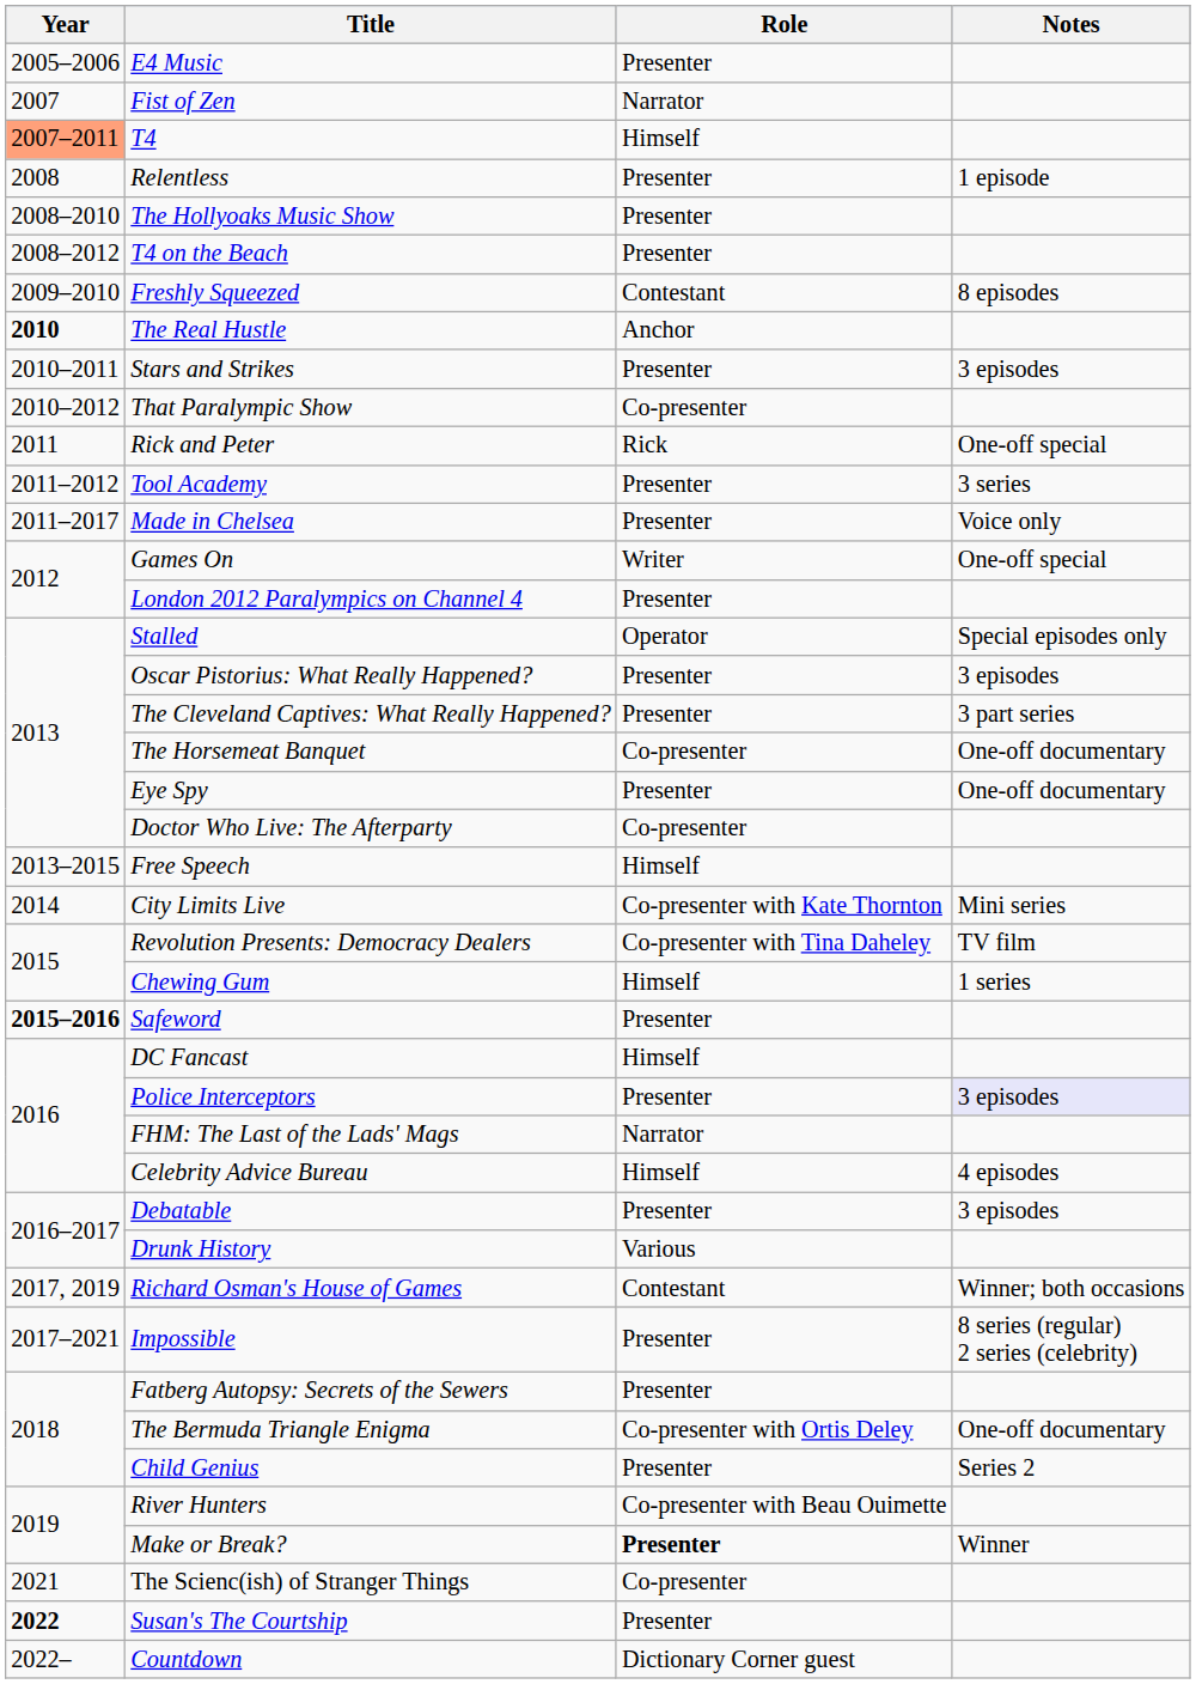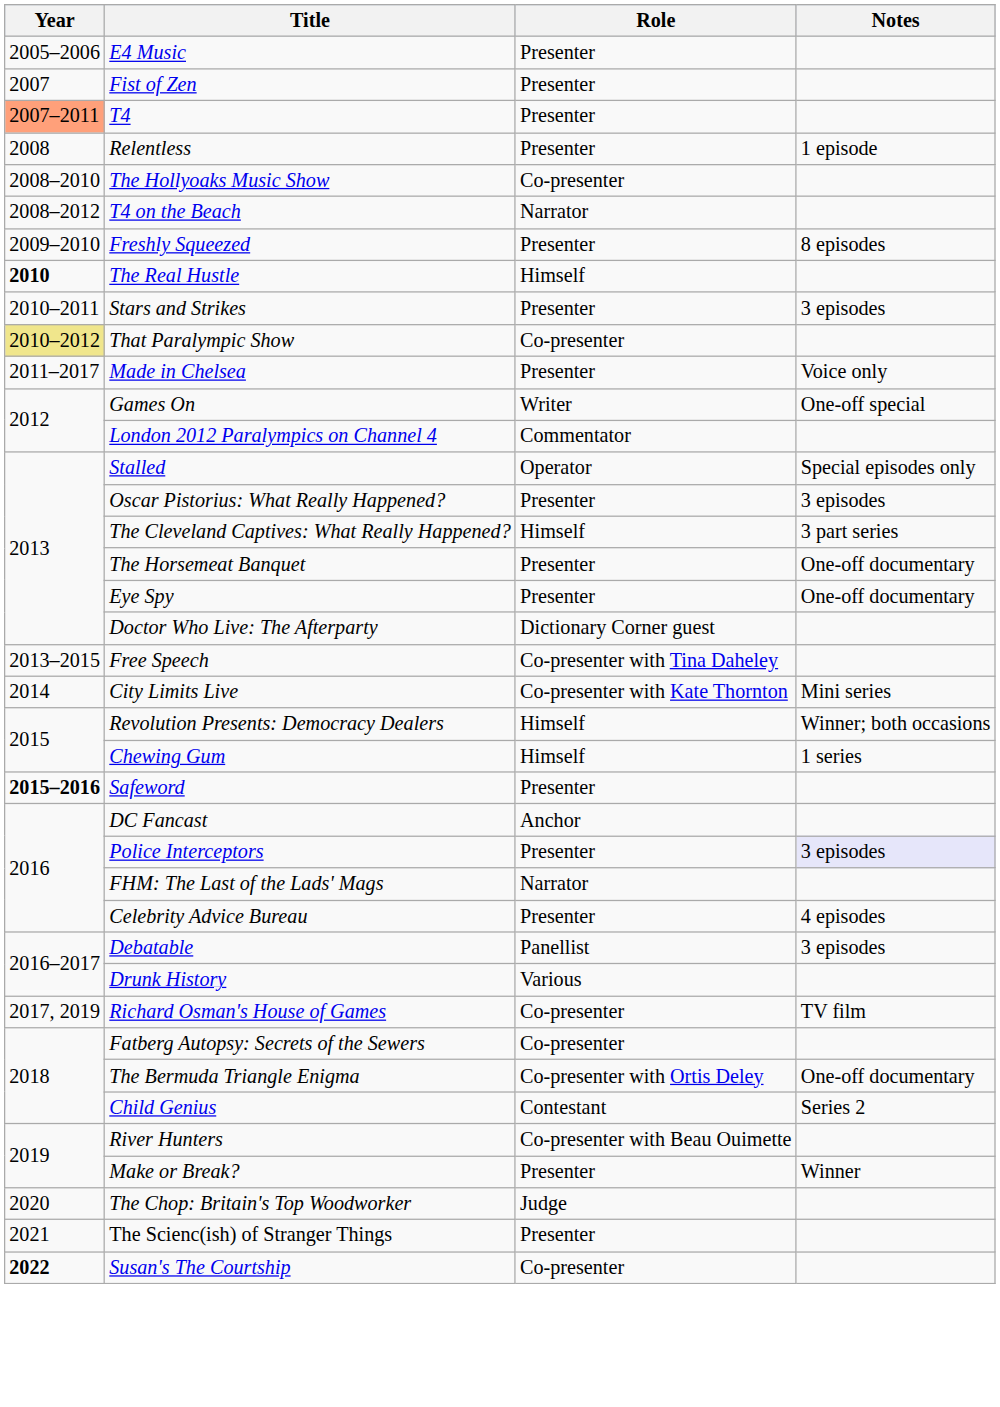 <table class="wikitable">
 <tr style="background:#b0c4de; text-align:center;">
 <th>Year</th>
 <th>Title</th>
 <th>Role</th>
 <th>Notes</th>
 </tr>
 <tr>
 <td>2005–2006</td>
 <td><em><a href='#'>E4 Music</a></em></td>
 <td>Presenter</td>
 <td></td>
 </tr>
 <tr>
 <td>2007</td>
 <td><em><a href='#'>Fist of Zen</a></em></td>
-<td>Narrator</td>
+<td>Presenter</td>
 <td></td>
 </tr>
 <tr>
 <td style="background: lightsalmon;">2007–2011</td>
 <td><em><a href='#'>T4</a></em></td>
-<td>Himself</td>
+<td>Presenter</td>
 <td></td>
 </tr>
 <tr>
 <td>2008</td>
 <td><em>Relentless</em></td>
 <td>Presenter</td>
 <td>1 episode</td>
 </tr>
 <tr>
 <td>2008–2010</td>
 <td><em><a href='#'>The Hollyoaks Music Show</a></em></td>
-<td>Presenter</td>
+<td>Co-presenter</td>
 <td></td>
 </tr>
 <tr>
 <td>2008–2012</td>
 <td><em><a href='#'>T4 on the Beach</a></em></td>
-<td>Presenter</td>
+<td>Narrator</td>
 <td></td>
 </tr>
 <tr>
 <td>2009–2010</td>
 <td><em><a href='#'>Freshly Squeezed</a></em></td>
-<td>Contestant</td>
+<td>Presenter</td>
 <td>8 episodes</td>
 </tr>
 <tr>
 <td><strong>2010</strong></td>
 <td><em><a href='#'>The Real Hustle</a></em></td>
-<td>Anchor</td>
+<td>Himself</td>
 <td></td>
 </tr>
 <tr>
 <td>2010–2011</td>
 <td><em>Stars and Strikes</em></td>
 <td>Presenter</td>
 <td>3 episodes</td>
 </tr>
 <tr>
-<td>2010–2012</td>
+<td style="background: khaki;">2010–2012</td>
 <td><em>That Paralympic Show</em></td>
 <td>Co-presenter</td>
 <td></td>
-</tr>
-<tr>
-<td>2011</td>
-<td><em>Rick and Peter</em></td>
-<td>Rick</td>
-<td>One-off special</td>
-</tr>
-<tr>
-<td>2011–2012</td>
-<td><em><a href='#'>Tool Academy</a></em></td>
-<td>Presenter</td>
-<td>3 series</td>
 </tr>
 <tr>
 <td>2011–2017</td>
 <td><em><a href='#'>Made in Chelsea </a></em></td>
 <td>Presenter</td>
 <td>Voice only</td>
 </tr>
 <tr>
 <td rowspan="2">2012</td>
 <td><em>Games On</em></td>
 <td>Writer</td>
 <td>One-off special</td>
 </tr>
 <tr>
 <td><em><a href='#'>London 2012 Paralympics on Channel 4</a></em></td>
-<td>Presenter</td>
+<td>Commentator</td>
 <td></td>
 </tr>
 <tr>
 <td rowspan="6">2013</td>
 <td><em><a href='#'>Stalled</a></em></td>
 <td>Operator</td>
 <td>Special episodes only</td>
 </tr>
 <tr>
 <td><em>Oscar Pistorius: What Really Happened?</em></td>
 <td>Presenter</td>
 <td>3 episodes</td>
 </tr>
 <tr>
 <td><em>The Cleveland Captives: What Really Happened?</em></td>
-<td>Presenter</td>
+<td>Himself</td>
 <td>3 part series</td>
 </tr>
 <tr>
 <td><em>The Horsemeat Banquet</em></td>
-<td>Co-presenter</td>
+<td>Presenter</td>
 <td>One-off documentary</td>
 </tr>
 <tr>
 <td><em>Eye Spy</em></td>
 <td>Presenter</td>
 <td>One-off documentary</td>
 </tr>
 <tr>
 <td><em>Doctor Who Live: The Afterparty</em></td>
-<td>Co-presenter</td>
+<td>Dictionary Corner guest</td>
 <td></td>
 </tr>
 <tr>
 <td>2013–2015</td>
 <td><em>Free Speech</em></td>
-<td>Himself</td>
+<td>Co-presenter with <a href='#'>Tina Daheley</a></td>
 <td></td>
 </tr>
 <tr>
 <td>2014</td>
 <td><em>City Limits Live</em></td>
 <td>Co-presenter with <a href='#'>Kate Thornton</a></td>
 <td>Mini series</td>
 </tr>
 <tr>
 <td rowspan="2">2015</td>
 <td><em>Revolution Presents: Democracy Dealers</em></td>
-<td>Co-presenter with <a href='#'>Tina Daheley</a></td>
-<td>TV film</td>
+<td>Himself</td>
+<td>Winner; both occasions</td>
 </tr>
 <tr>
 <td><em><a href='#'>Chewing Gum</a></em></td>
 <td>Himself</td>
 <td>1 series</td>
 </tr>
 <tr>
 <td><strong>2015–2016</strong></td>
 <td><em><a href='#'>Safeword</a></em></td>
 <td>Presenter</td>
 <td></td>
 </tr>
 <tr>
 <td rowspan="4">2016</td>
 <td><em>DC Fancast</em></td>
-<td>Himself</td>
+<td>Anchor</td>
 <td></td>
 </tr>
 <tr>
 <td><em><a href='#'>Police Interceptors</a></em></td>
 <td>Presenter</td>
 <td style="background: lavender;">3 episodes</td>
 </tr>
 <tr>
 <td><em>FHM: The Last of the Lads' Mags</em></td>
 <td>Narrator</td>
 <td></td>
 </tr>
 <tr>
 <td><em>Celebrity Advice Bureau</em></td>
-<td>Himself</td>
+<td>Presenter</td>
 <td>4 episodes</td>
 </tr>
 <tr>
 <td rowspan="2">2016–2017</td>
 <td><em><a href='#'>Debatable</a></em></td>
-<td>Presenter</td>
+<td>Panellist</td>
 <td>3 episodes</td>
 </tr>
 <tr>
 <td><em><a href='#'>Drunk History</a></em></td>
 <td>Various</td>
 <td></td>
 </tr>
 <tr>
 <td>2017, 2019</td>
 <td><em><a href='#'>Richard Osman's House of Games</a></em></td>
-<td>Contestant</td>
-<td>Winner; both occasions</td>
-</tr>
-<tr>
-<td>2017–2021</td>
-<td><em><a href='#'>Impossible</a></em></td>
-<td>Presenter</td>
-<td>8 series (regular)<br>2 series (celebrity)</td>
+<td>Co-presenter</td>
+<td>TV film</td>
 </tr>
 <tr>
 <td rowspan="3">2018</td>
 <td><em>Fatberg Autopsy: Secrets of the Sewers</em></td>
-<td>Presenter</td>
+<td>Co-presenter</td>
 <td></td>
 </tr>
 <tr>
 <td><em>The Bermuda Triangle Enigma</em></td>
 <td>Co-presenter with <a href='#'>Ortis Deley</a></td>
 <td>One-off documentary</td>
 </tr>
 <tr>
 <td><em><a href='#'>Child Genius</a></em></td>
-<td>Presenter</td>
+<td>Contestant</td>
 <td>Series 2</td>
 </tr>
 <tr>
 <td rowspan="2">2019</td>
 <td><em>River Hunters</em></td>
 <td>Co-presenter with Beau Ouimette</td>
 <td></td>
 </tr>
 <tr>
 <td><em>Make or Break?</em></td>
-<td><strong>Presenter</strong></td>
+<td>Presenter</td>
 <td>Winner</td>
+</tr>
+<tr>
+<td>2020</td>
+<td><em>The Chop: Britain's Top Woodworker<strong></td>
+<td>Judge</td>
+<td></td>
 </tr>
 <tr>
 <td>2021</td>
 <td></em>The Scienc(ish) of Stranger Things</strong></td>
-<td>Co-presenter</td>
+<td>Presenter</td>
 <td></td>
 </tr>
 <tr>
 <td><strong>2022</strong></td>
 <td><em><a href='#'>Susan's The Courtship</a></em></td>
-<td>Presenter</td>
-<td></td>
-</tr>
-<tr>
-<td>2022–</td>
-<td><em><a href='#'>Countdown</a></em></td>
-<td>Dictionary Corner guest</td>
+<td>Co-presenter</td>
 <td></td>
 </tr>
 </table>
